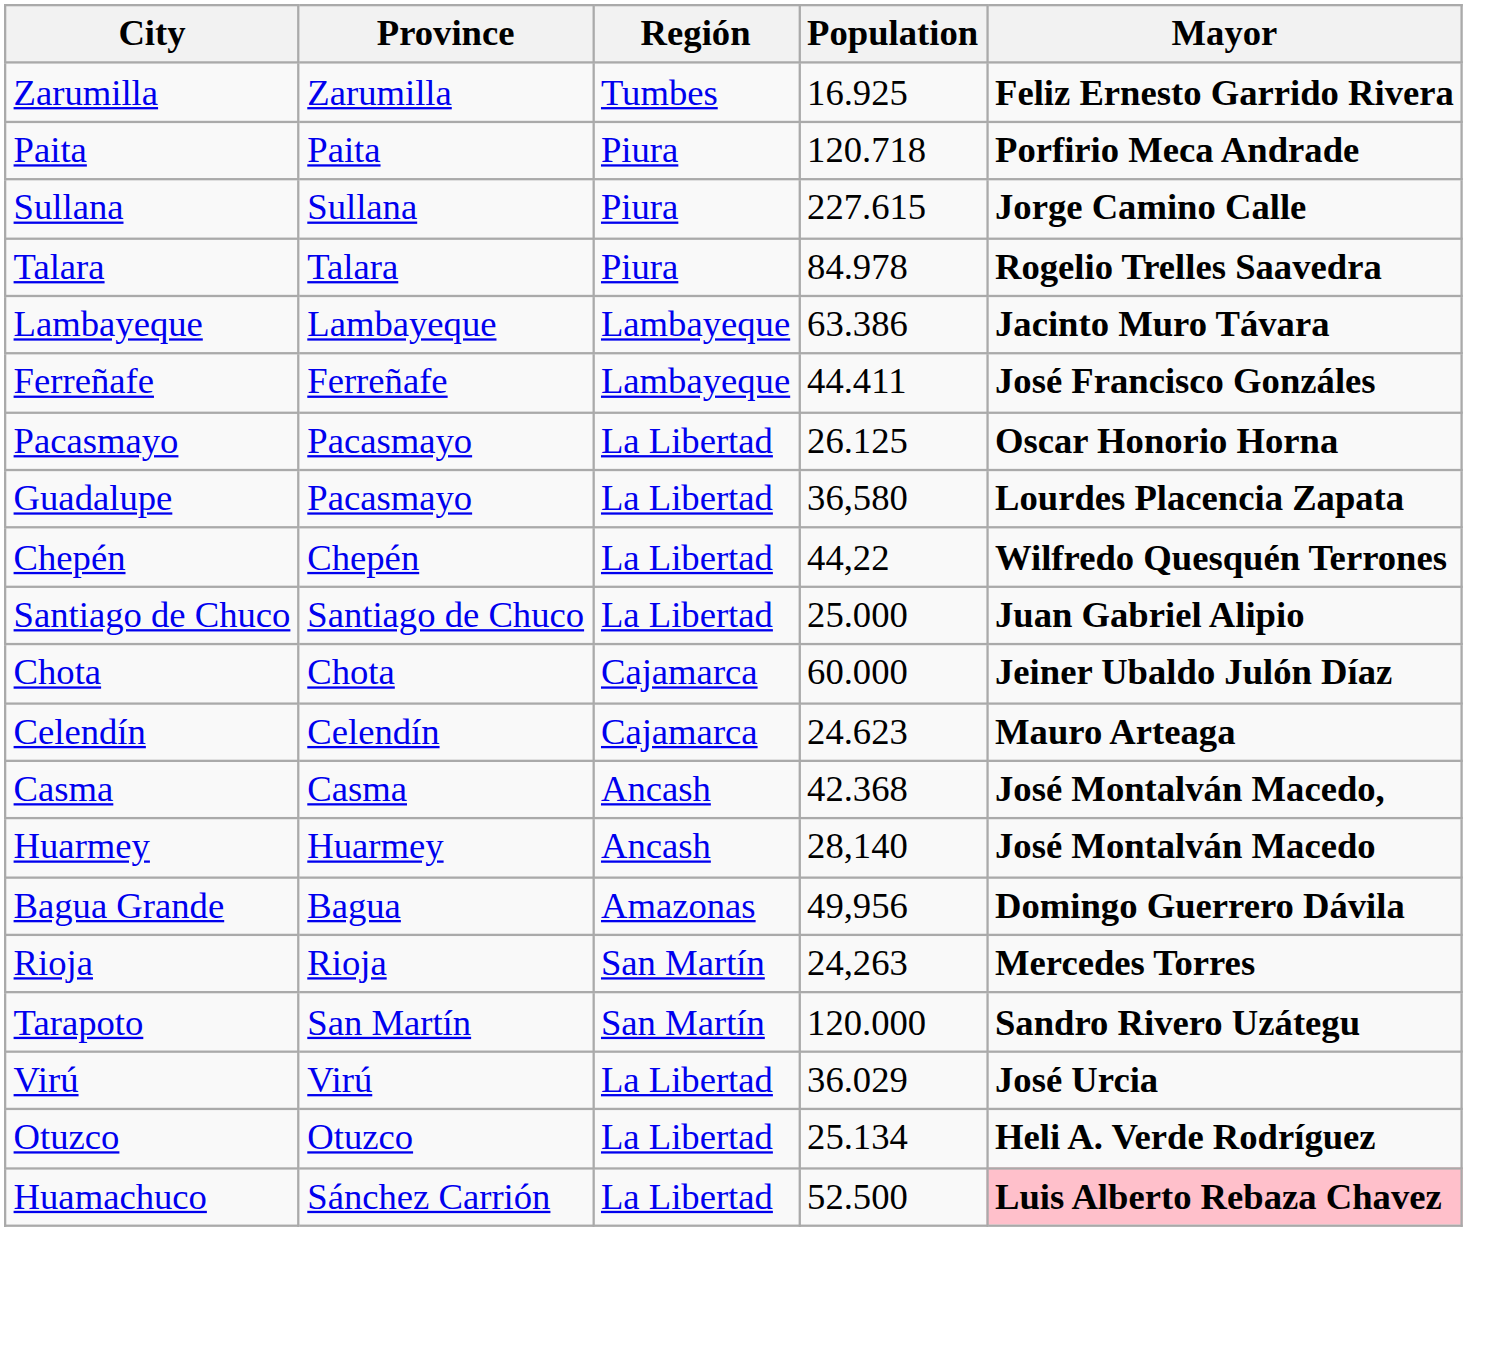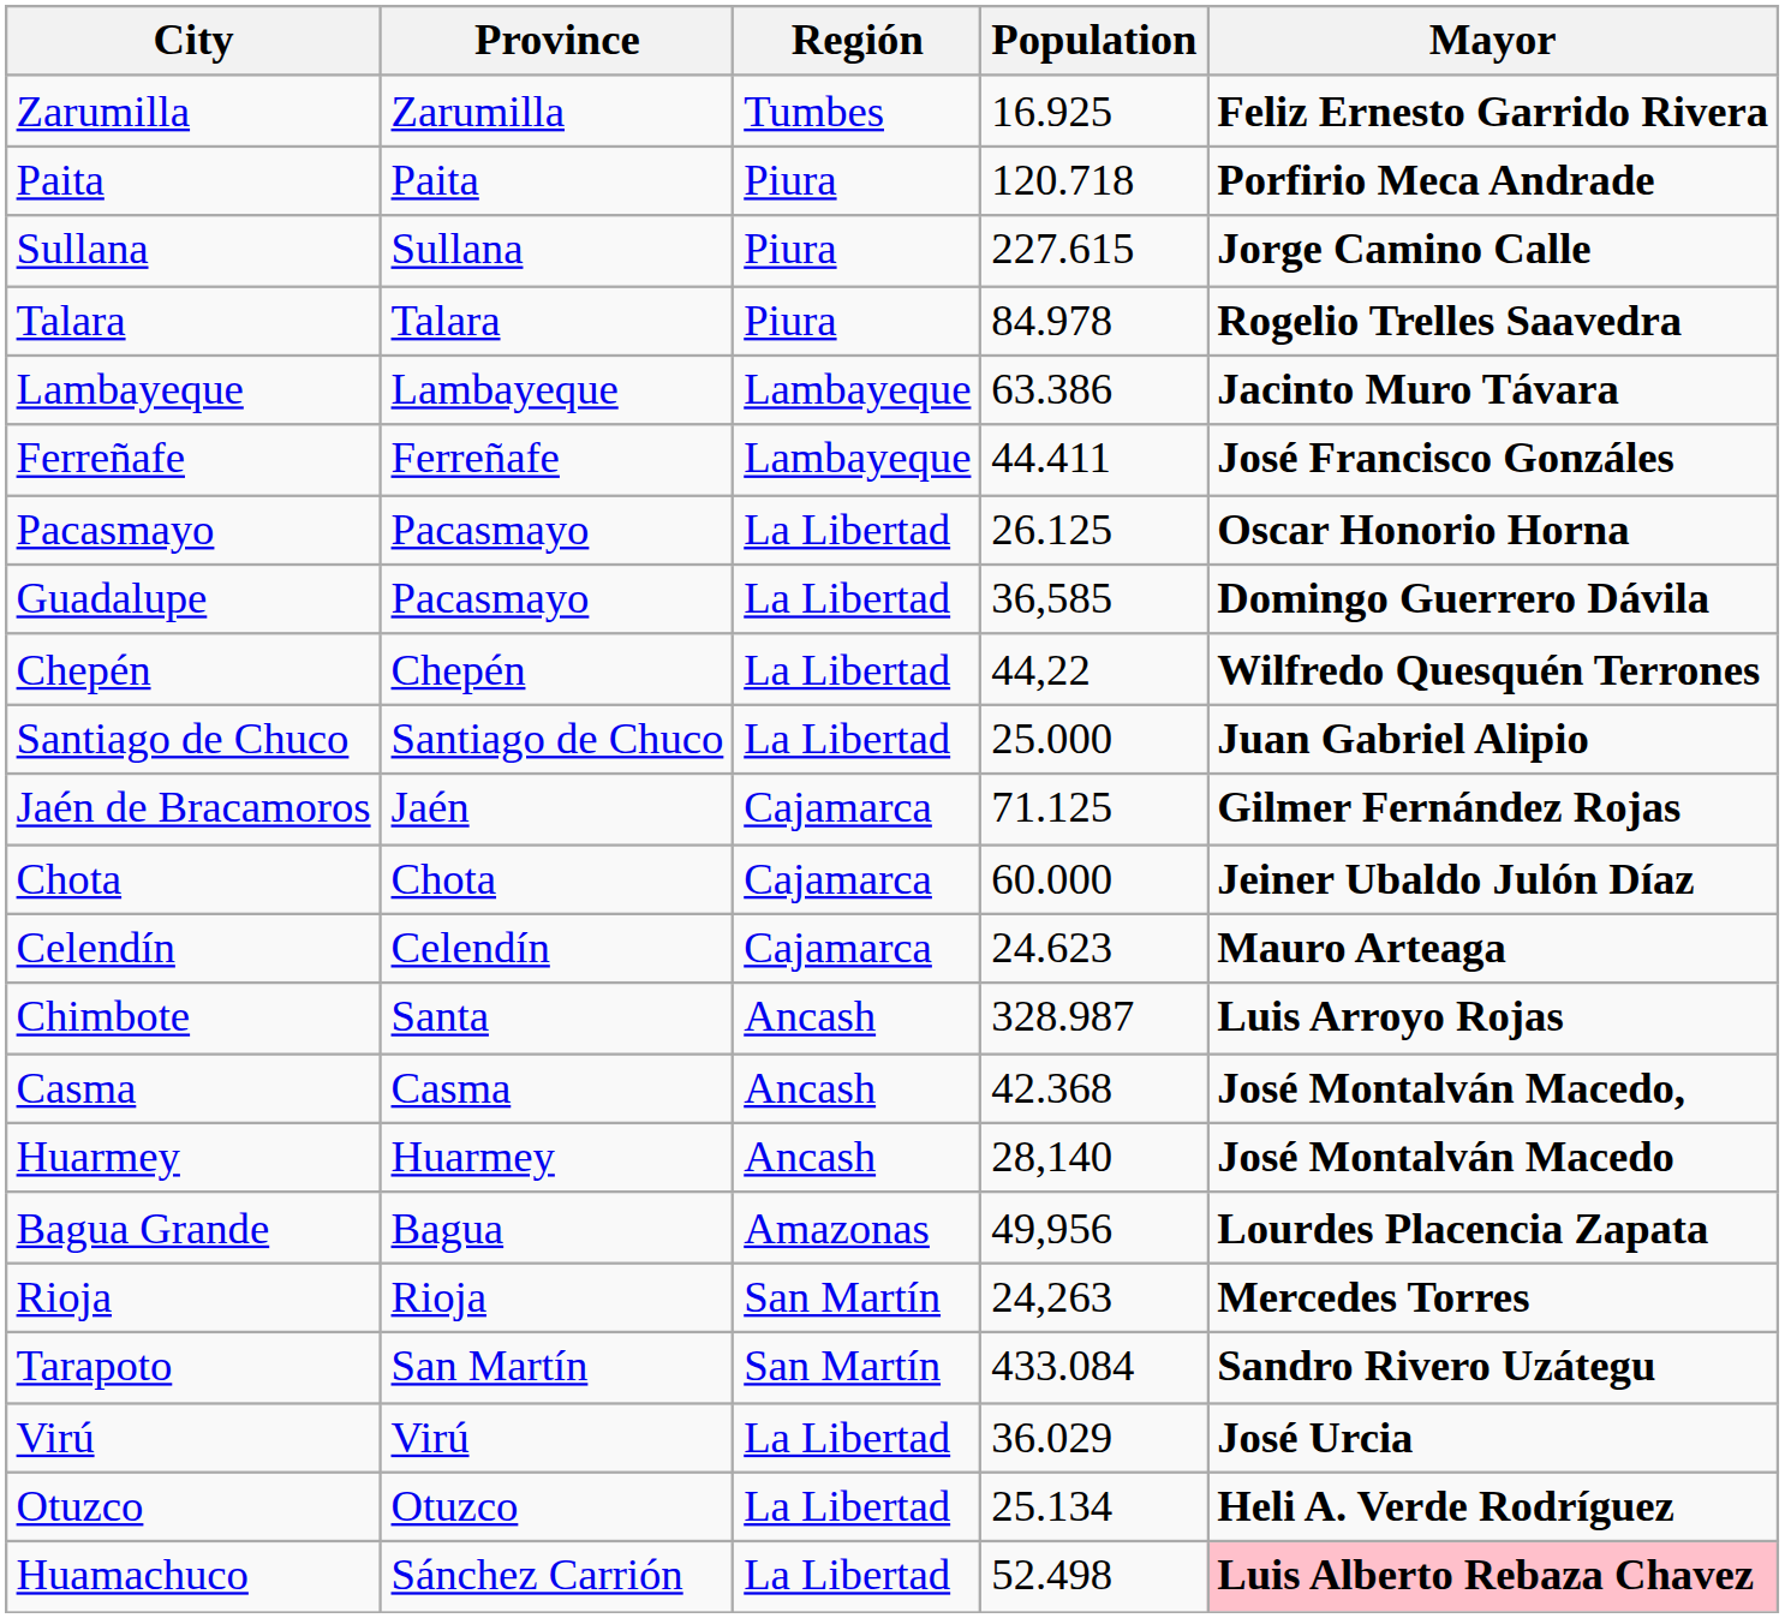 <table class="wikitable">
 <tr>
 <th>City</th>
 <th>Province</th>
 <th>Región</th>
 <th>Population</th>
 <th>Mayor</th>
 </tr>
 <tr>
 <td><a href='#'>Zarumilla</a></td>
 <td><a href='#'>Zarumilla</a></td>
 <td><a href='#'>Tumbes</a></td>
 <td>16.925</td>
 <td><strong>Feliz Ernesto Garrido Rivera</strong></td>
 </tr>
 <tr>
 <td><a href='#'>Paita</a></td>
 <td><a href='#'>Paita</a></td>
 <td><a href='#'>Piura</a></td>
 <td>120.718</td>
 <td><strong>Porfirio Meca Andrade</strong></td>
 </tr>
 <tr>
 <td><a href='#'>Sullana</a></td>
 <td><a href='#'>Sullana</a></td>
 <td><a href='#'>Piura</a></td>
 <td>227.615</td>
 <td><strong>Jorge Camino Calle</strong></td>
 </tr>
 <tr>
 <td><a href='#'>Talara</a></td>
 <td><a href='#'>Talara</a></td>
 <td><a href='#'>Piura</a></td>
 <td>84.978</td>
 <td><strong> Rogelio Trelles Saavedra</strong></td>
 </tr>
 <tr>
 <td><a href='#'>Lambayeque</a></td>
 <td><a href='#'>Lambayeque</a></td>
 <td><a href='#'>Lambayeque</a></td>
 <td>63.386</td>
 <td><strong>Jacinto Muro Távara</strong></td>
 </tr>
 <tr>
 <td><a href='#'>Ferreñafe</a></td>
 <td><a href='#'>Ferreñafe</a></td>
 <td><a href='#'>Lambayeque</a></td>
 <td>44.411</td>
 <td><strong>José Francisco Gonzáles</strong></td>
 </tr>
 <tr>
 <td><a href='#'>Pacasmayo</a></td>
 <td><a href='#'>Pacasmayo</a></td>
 <td><a href='#'>La Libertad</a></td>
 <td>26.125</td>
 <td><strong>Oscar Honorio Horna</strong></td>
 </tr>
 <tr>
 <td><a href='#'>Guadalupe</a></td>
 <td><a href='#'>Pacasmayo</a></td>
 <td><a href='#'>La Libertad</a></td>
-<td>36,580</td>
-<td><strong>Lourdes Placencia Zapata</strong></td>
+<td>36,585</td>
+<td><strong> Domingo Guerrero Dávila</strong></td>
 </tr>
 <tr>
 <td><a href='#'>Chepén</a></td>
 <td><a href='#'>Chepén</a></td>
 <td><a href='#'>La Libertad</a></td>
 <td>44,22</td>
 <td><strong>Wilfredo Quesquén Terrones</strong></td>
 </tr>
 <tr>
 <td><a href='#'>Santiago de Chuco</a></td>
 <td><a href='#'>Santiago de Chuco</a></td>
 <td><a href='#'>La Libertad</a></td>
 <td>25.000</td>
 <td><strong>Juan Gabriel Alipio</strong></td>
 </tr>
 <tr>
+<td><a href='#'>Jaén de Bracamoros</a></td>
+<td><a href='#'>Jaén</a></td>
+<td><a href='#'>Cajamarca</a></td>
+<td>71.125</td>
+<td><strong>Gilmer Fernández Rojas</strong></td>
+</tr>
+<tr>
 <td><a href='#'>Chota</a></td>
 <td><a href='#'>Chota</a></td>
 <td><a href='#'>Cajamarca</a></td>
 <td>60.000</td>
 <td><strong>Jeiner Ubaldo Julón Díaz</strong></td>
 </tr>
 <tr>
 <td><a href='#'>Celendín</a></td>
 <td><a href='#'>Celendín</a></td>
 <td><a href='#'>Cajamarca</a></td>
 <td>24.623</td>
 <td><strong>Mauro Arteaga</strong></td>
+</tr>
+<tr>
+<td><a href='#'>Chimbote</a></td>
+<td><a href='#'>Santa</a></td>
+<td><a href='#'>Ancash</a></td>
+<td>328.987</td>
+<td><strong> Luis Arroyo Rojas</strong></td>
 </tr>
 <tr>
 <td><a href='#'>Casma</a></td>
 <td><a href='#'>Casma</a></td>
 <td><a href='#'>Ancash</a></td>
 <td>42.368</td>
 <td><strong>José Montalván Macedo,</strong></td>
 </tr>
 <tr>
 <td><a href='#'>Huarmey</a></td>
 <td><a href='#'>Huarmey</a></td>
 <td><a href='#'>Ancash</a></td>
 <td>28,140</td>
 <td><strong>José Montalván Macedo</strong></td>
 </tr>
 <tr>
 <td><a href='#'>Bagua Grande</a></td>
 <td><a href='#'>Bagua</a></td>
 <td><a href='#'>Amazonas</a></td>
 <td>49,956</td>
-<td><strong> Domingo Guerrero Dávila</strong></td>
+<td><strong>Lourdes Placencia Zapata</strong></td>
 </tr>
 <tr>
 <td><a href='#'>Rioja</a></td>
 <td><a href='#'>Rioja</a></td>
 <td><a href='#'>San Martín</a></td>
 <td>24,263</td>
 <td><strong>Mercedes Torres</strong></td>
 </tr>
 <tr>
 <td><a href='#'>Tarapoto</a></td>
 <td><a href='#'>San Martín</a></td>
 <td><a href='#'>San Martín</a></td>
-<td>120.000</td>
+<td>433.084</td>
 <td><strong>Sandro Rivero Uzátegu</strong></td>
 </tr>
 <tr>
 <td><a href='#'>Virú</a></td>
 <td><a href='#'>Virú</a></td>
 <td><a href='#'>La Libertad</a></td>
 <td>36.029</td>
 <td><strong>José Urcia</strong></td>
 </tr>
 <tr>
 <td><a href='#'>Otuzco</a></td>
 <td><a href='#'>Otuzco</a></td>
 <td><a href='#'>La Libertad</a></td>
 <td>25.134</td>
 <td><strong>Heli A. Verde Rodríguez</strong></td>
 </tr>
 <tr>
 <td><a href='#'>Huamachuco</a></td>
 <td><a href='#'>Sánchez Carrión</a></td>
 <td><a href='#'>La Libertad</a></td>
-<td>52.500</td>
+<td>52.498</td>
 <td style="background: pink;"><strong>Luis Alberto Rebaza Chavez</strong></td>
 </tr>
 </table>
